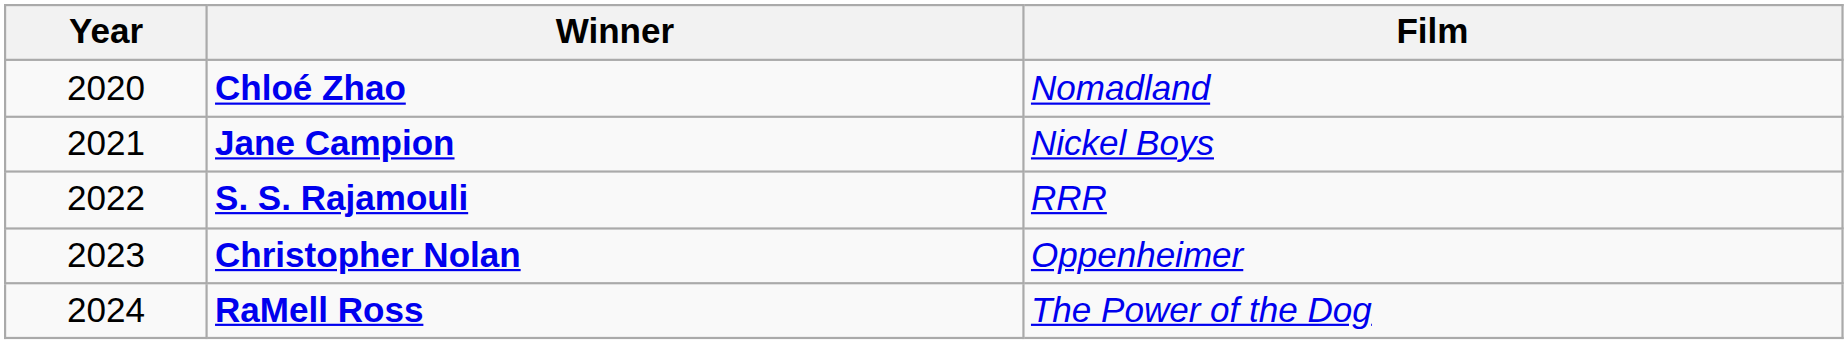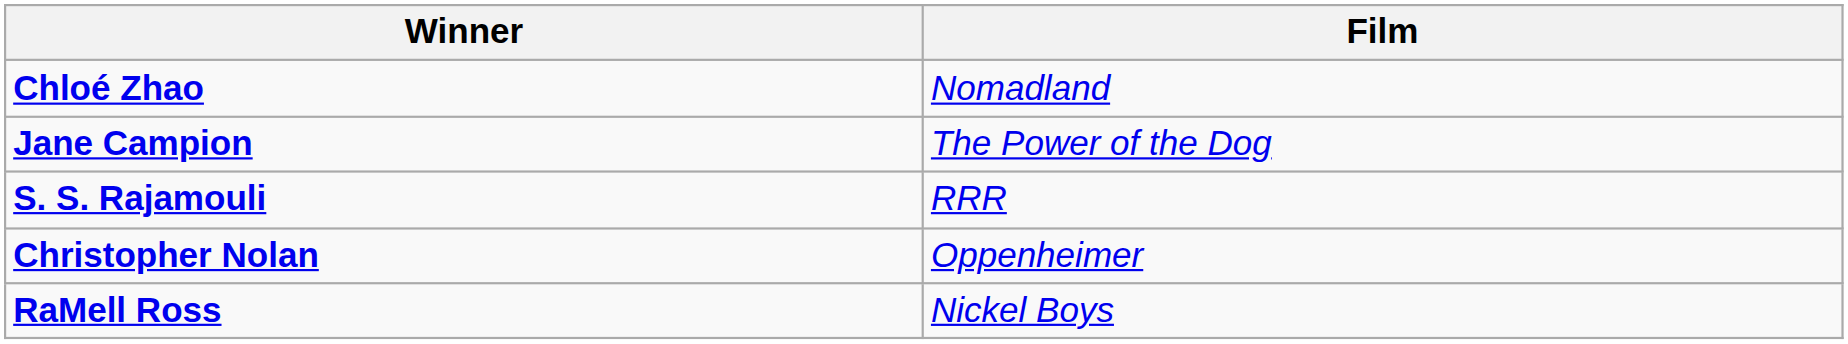 <table class="wikitable" width="95%" cellpadding="5">
 <tr>
-<th width="100"><strong>Year</strong></th>
 <th width="450"><strong>Winner</strong></th>
 <th width="450"><strong>Film</strong></th>
 </tr>
 <tr>
-<td style="text-align:center;">2020</td>
 <td><strong><a href='#'>Chloé Zhao</a></strong></td>
 <td><em><a href='#'>Nomadland</a></em></td>
 </tr>
 <tr>
-<td style="text-align:center;">2021</td>
 <td><strong><a href='#'>Jane Campion</a></strong></td>
-<td><em><a href='#'>Nickel Boys</a></em></td>
+<td><em><a href='#'>The Power of the Dog</a></em></td>
 </tr>
 <tr>
-<td style="text-align:center;">2022</td>
 <td><strong><a href='#'>S. S. Rajamouli</a></strong></td>
 <td><em><a href='#'>RRR</a></em></td>
 </tr>
 <tr>
-<td style="text-align:center;">2023</td>
 <td><strong><a href='#'>Christopher Nolan</a></strong></td>
 <td><em><a href='#'>Oppenheimer</a></em></td>
 </tr>
 <tr>
-<td style="text-align:center;">2024</td>
 <td><strong><a href='#'>RaMell Ross</a></strong></td>
-<td><em><a href='#'>The Power of the Dog</a></em></td>
+<td><em><a href='#'>Nickel Boys</a></em></td>
 </tr>
 </table>
